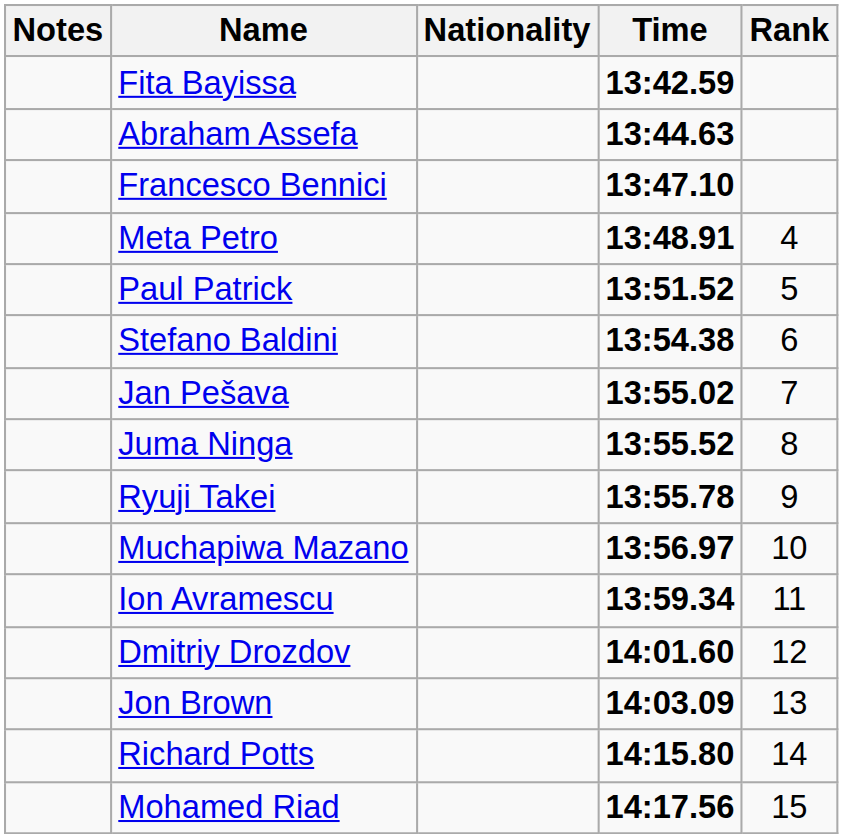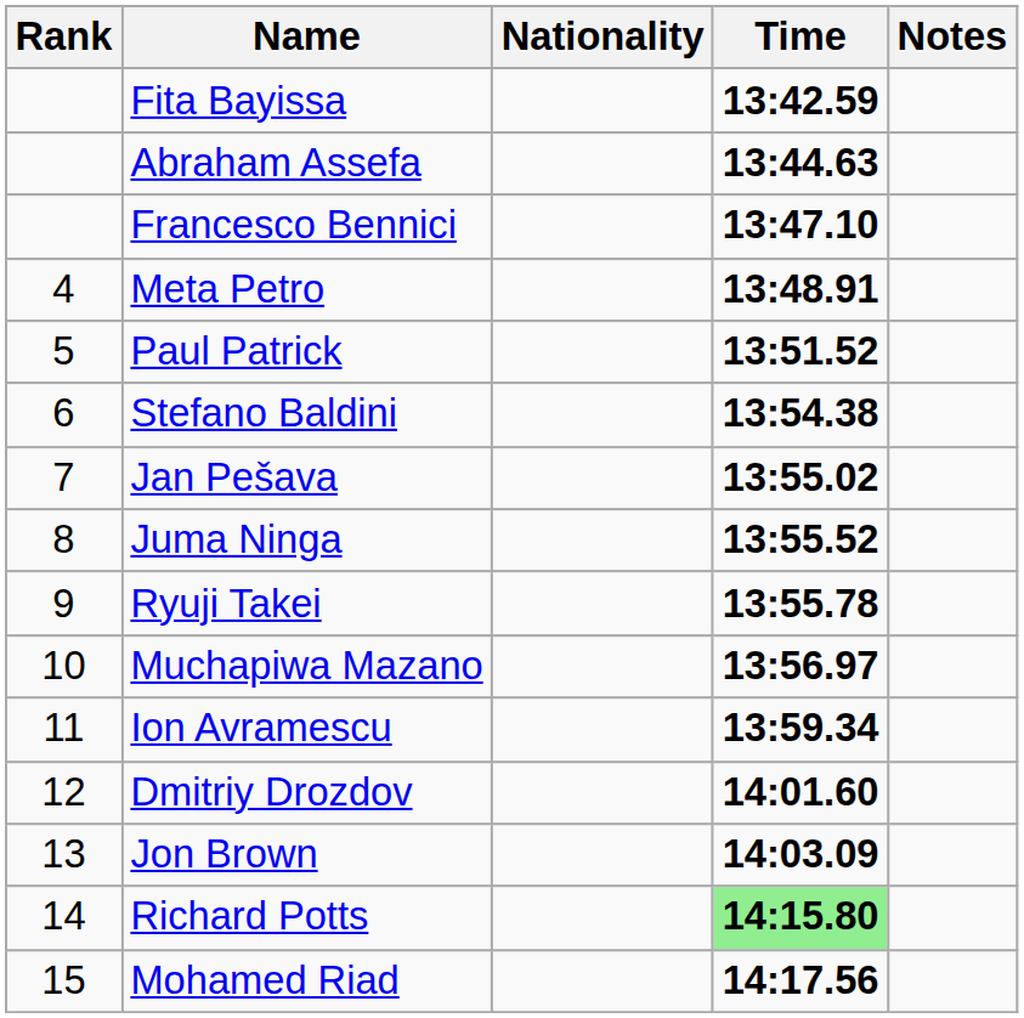 <table class="wikitable sortable" style="text-align:center">
 <tr>
-<th>Notes</th>
+<th>Rank</th>
 <th>Name</th>
 <th>Nationality</th>
 <th>Time</th>
-<th>Rank</th>
+<th>Notes</th>
 </tr>
 <tr>
 <td></td>
 <td align=left><a href='#'>Fita Bayissa</a></td>
 <td align=left></td>
 <td><strong>13:42.59</strong></td>
 <td></td>
 </tr>
 <tr>
 <td></td>
 <td align=left><a href='#'>Abraham Assefa</a></td>
 <td align=left></td>
 <td><strong>13:44.63</strong></td>
 <td></td>
 </tr>
 <tr>
 <td></td>
 <td align=left><a href='#'>Francesco Bennici</a></td>
 <td align=left></td>
 <td><strong>13:47.10</strong></td>
 <td></td>
 </tr>
 <tr>
-<td></td>
+<td>4</td>
 <td align=left><a href='#'>Meta Petro</a></td>
 <td align=left></td>
 <td><strong>13:48.91</strong></td>
-<td>4</td>
+<td></td>
 </tr>
 <tr>
-<td></td>
+<td>5</td>
 <td align=left><a href='#'>Paul Patrick</a></td>
 <td align=left></td>
 <td><strong>13:51.52</strong></td>
-<td>5</td>
+<td></td>
 </tr>
 <tr>
-<td></td>
+<td>6</td>
 <td align=left><a href='#'>Stefano Baldini</a></td>
 <td align=left></td>
 <td><strong>13:54.38</strong></td>
-<td>6</td>
+<td></td>
 </tr>
 <tr>
-<td></td>
+<td>7</td>
 <td align=left><a href='#'>Jan Pešava</a></td>
 <td align=left></td>
 <td><strong>13:55.02</strong></td>
-<td>7</td>
+<td></td>
 </tr>
 <tr>
-<td></td>
+<td>8</td>
 <td align=left><a href='#'>Juma Ninga</a></td>
 <td align=left></td>
 <td><strong>13:55.52</strong></td>
-<td>8</td>
+<td></td>
 </tr>
 <tr>
-<td></td>
+<td>9</td>
 <td align=left><a href='#'>Ryuji Takei</a></td>
 <td align=left></td>
 <td><strong>13:55.78</strong></td>
-<td>9</td>
+<td></td>
 </tr>
 <tr>
-<td></td>
+<td>10</td>
 <td align=left><a href='#'>Muchapiwa Mazano</a></td>
 <td align=left></td>
 <td><strong>13:56.97</strong></td>
-<td>10</td>
+<td></td>
 </tr>
 <tr>
-<td></td>
+<td>11</td>
 <td align=left><a href='#'>Ion Avramescu</a></td>
 <td align=left></td>
 <td><strong>13:59.34</strong></td>
-<td>11</td>
+<td></td>
 </tr>
 <tr>
-<td></td>
+<td>12</td>
 <td align=left><a href='#'>Dmitriy Drozdov</a></td>
 <td align=left></td>
 <td><strong>14:01.60</strong></td>
-<td>12</td>
+<td></td>
 </tr>
 <tr>
-<td></td>
+<td>13</td>
 <td align=left><a href='#'>Jon Brown</a></td>
 <td align=left></td>
 <td><strong>14:03.09</strong></td>
-<td>13</td>
+<td></td>
 </tr>
 <tr>
-<td></td>
+<td>14</td>
 <td align=left><a href='#'>Richard Potts</a></td>
 <td align=left></td>
-<td><strong>14:15.80</strong></td>
-<td>14</td>
+<td style="background: lightgreen;"><strong>14:15.80</strong></td>
+<td></td>
 </tr>
 <tr>
-<td></td>
+<td>15</td>
 <td align=left><a href='#'>Mohamed Riad</a></td>
 <td align=left></td>
 <td><strong>14:17.56</strong></td>
-<td>15</td>
+<td></td>
 </tr>
 </table>
